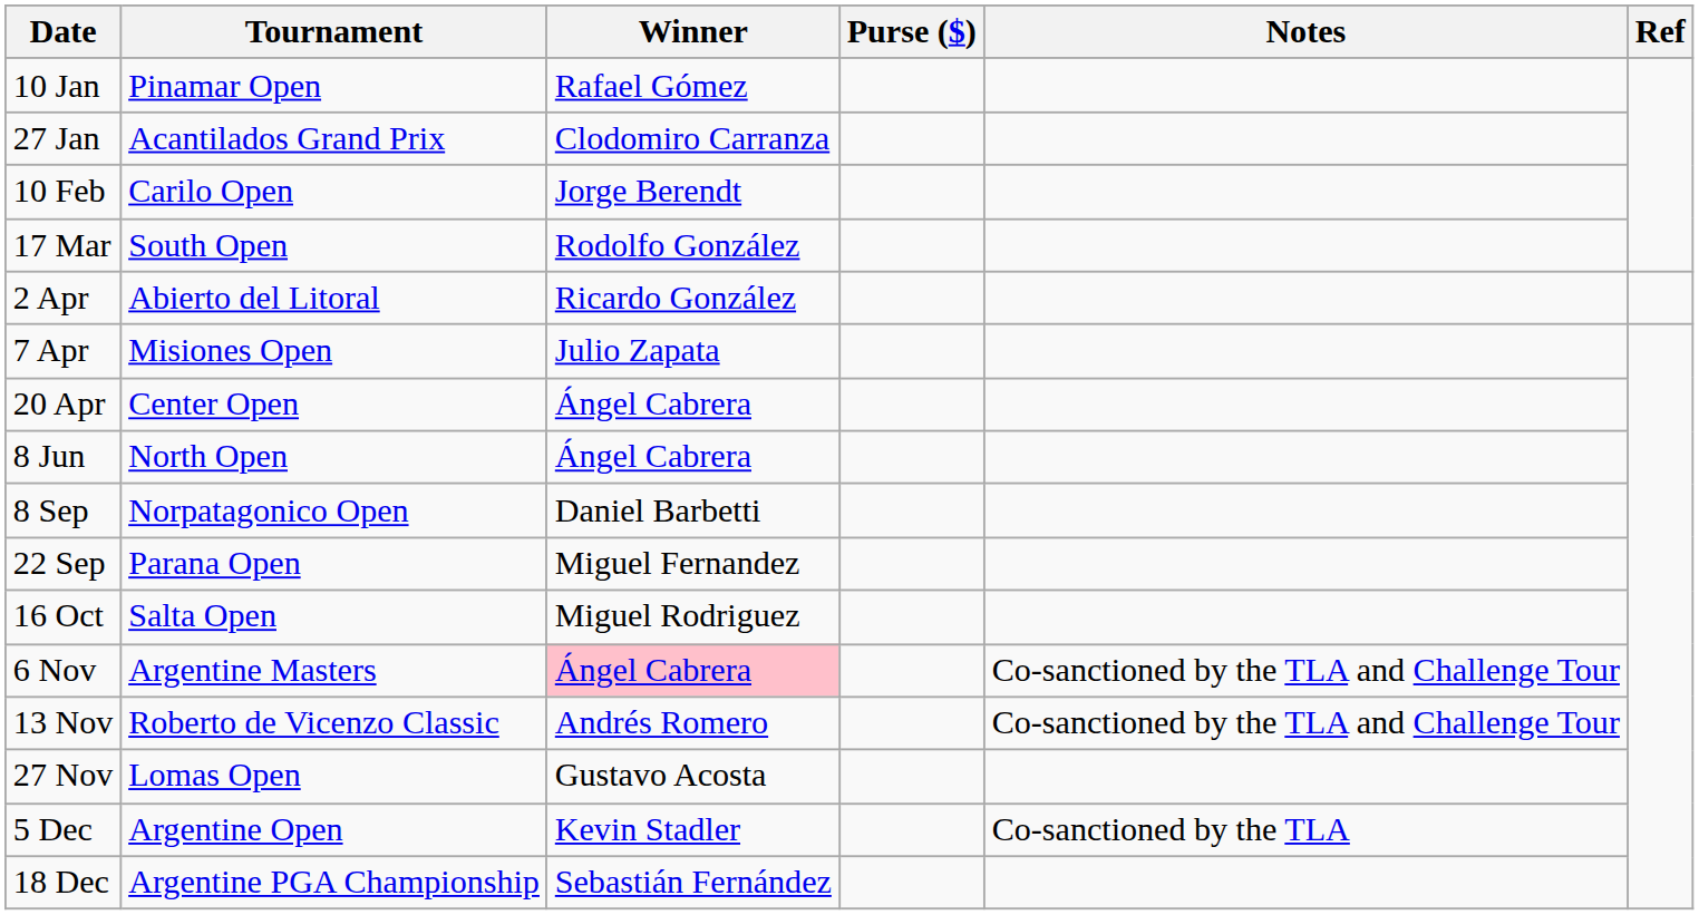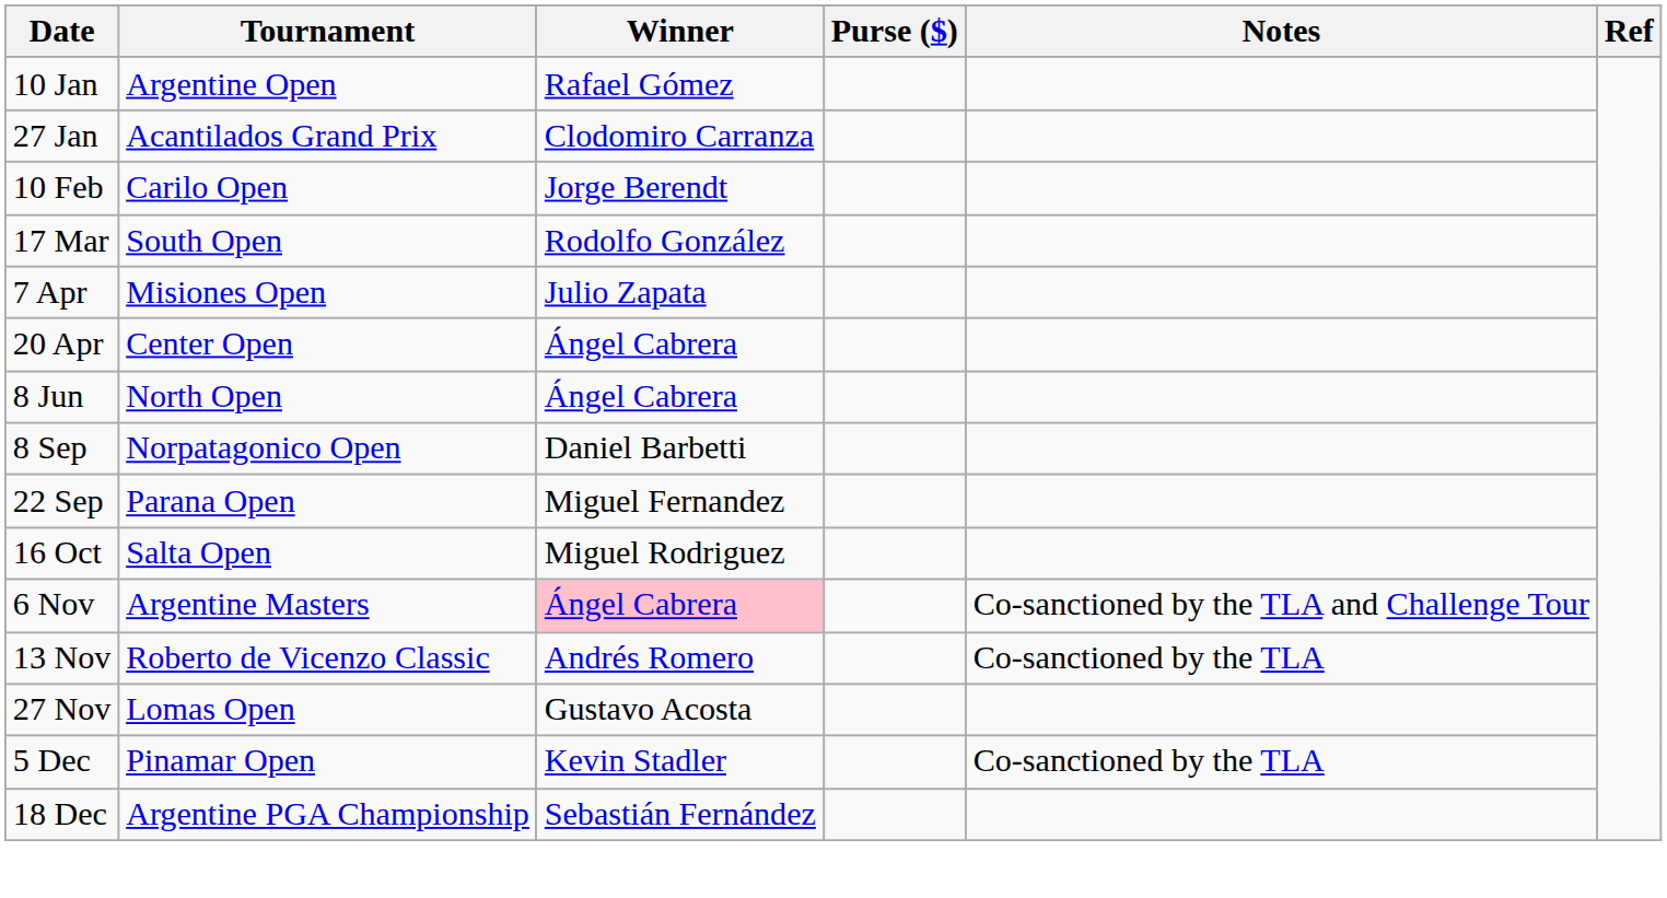 <table class=wikitable>
 <tr>
 <th>Date</th>
 <th>Tournament</th>
 <th>Winner</th>
 <th>Purse (<a href='#'>$</a>)</th>
 <th>Notes</th>
 <th>Ref</th>
 </tr>
 <tr>
 <td>10 Jan</td>
-<td><a href='#'>Pinamar Open</a></td>
+<td><a href='#'>Argentine Open</a></td>
 <td><a href='#'>Rafael Gómez</a></td>
 <td></td>
 <td></td>
 </tr>
 <tr>
 <td>27 Jan</td>
 <td><a href='#'>Acantilados Grand Prix</a></td>
 <td><a href='#'>Clodomiro Carranza</a></td>
 <td></td>
 <td></td>
 </tr>
 <tr>
 <td>10 Feb</td>
 <td><a href='#'>Carilo Open</a></td>
 <td><a href='#'>Jorge Berendt</a></td>
 <td></td>
 <td></td>
 </tr>
 <tr>
 <td>17 Mar</td>
 <td><a href='#'>South Open</a></td>
 <td><a href='#'>Rodolfo González</a></td>
-<td></td>
-<td></td>
-</tr>
-<tr>
-<td>2 Apr</td>
-<td><a href='#'>Abierto del Litoral</a></td>
-<td><a href='#'>Ricardo González</a></td>
-<td></td>
 <td></td>
 <td></td>
 </tr>
 <tr>
 <td>7 Apr</td>
 <td><a href='#'>Misiones Open</a></td>
 <td><a href='#'>Julio Zapata</a></td>
 <td></td>
 <td></td>
 </tr>
 <tr>
 <td>20 Apr</td>
 <td><a href='#'>Center Open</a></td>
 <td><a href='#'>Ángel Cabrera</a></td>
 <td></td>
 <td></td>
 </tr>
 <tr>
 <td>8 Jun</td>
 <td><a href='#'>North Open</a></td>
 <td><a href='#'>Ángel Cabrera</a></td>
 <td></td>
 <td></td>
 </tr>
 <tr>
 <td>8 Sep</td>
 <td><a href='#'>Norpatagonico Open</a></td>
 <td>Daniel Barbetti</td>
 <td></td>
 <td></td>
 </tr>
 <tr>
 <td>22 Sep</td>
 <td><a href='#'>Parana Open</a></td>
 <td>Miguel Fernandez</td>
 <td></td>
 <td></td>
 </tr>
 <tr>
 <td>16 Oct</td>
 <td><a href='#'>Salta Open</a></td>
 <td>Miguel Rodriguez</td>
 <td></td>
 <td></td>
 </tr>
 <tr>
 <td>6 Nov</td>
 <td><a href='#'>Argentine Masters</a></td>
 <td style="background: pink;"><a href='#'>Ángel Cabrera</a></td>
 <td></td>
 <td>Co-sanctioned by the <a href='#'>TLA</a> and <a href='#'>Challenge Tour</a></td>
 </tr>
 <tr>
 <td>13 Nov</td>
 <td><a href='#'>Roberto de Vicenzo Classic</a></td>
 <td><a href='#'>Andrés Romero</a></td>
 <td></td>
-<td>Co-sanctioned by the <a href='#'>TLA</a> and <a href='#'>Challenge Tour</a></td>
+<td>Co-sanctioned by the <a href='#'>TLA</a></td>
 </tr>
 <tr>
 <td>27 Nov</td>
 <td><a href='#'>Lomas Open</a></td>
 <td>Gustavo Acosta</td>
 <td></td>
 <td></td>
 </tr>
 <tr>
 <td>5 Dec</td>
-<td><a href='#'>Argentine Open</a></td>
+<td><a href='#'>Pinamar Open</a></td>
 <td><a href='#'>Kevin Stadler</a></td>
 <td></td>
 <td>Co-sanctioned by the <a href='#'>TLA</a></td>
 </tr>
 <tr>
 <td>18 Dec</td>
 <td><a href='#'>Argentine PGA Championship</a></td>
 <td><a href='#'>Sebastián Fernández</a></td>
 <td></td>
 <td></td>
 </tr>
 </table>
